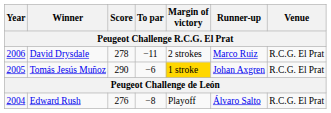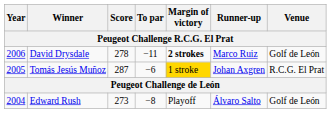 <table class=wikitable style="font-size:95%">
 <tr>
 <th>Year</th>
 <th>Winner</th>
 <th>Score</th>
 <th>To par</th>
 <th>Margin of<br>victory</th>
 <th>Runner-up</th>
 <th>Venue</th>
 </tr>
 <tr>
 <th colspan=7>Peugeot Challenge R.C.G. El Prat</th>
 </tr>
 <tr>
 <td><a href='#'>2006</a></td>
 <td> <a href='#'>David Drysdale</a></td>
 <td align=center>278</td>
 <td align=center>−11</td>
-<td>2 strokes</td>
+<td><strong>2 strokes</strong></td>
 <td> <a href='#'>Marco Ruiz</a></td>
-<td>R.C.G. El Prat</td>
+<td>Golf de León</td>
 </tr>
 <tr>
 <td><a href='#'>2005</a></td>
 <td> <a href='#'>Tomás Jesús Muñoz</a></td>
-<td align=center>290</td>
+<td align=center>287</td>
 <td align=center>−6</td>
 <td style="background: gold;">1 stroke</td>
 <td> <a href='#'>Johan Axgren</a></td>
 <td>R.C.G. El Prat</td>
 </tr>
 <tr>
 <th colspan=7>Peugeot Challenge de León</th>
 </tr>
 <tr>
 <td><a href='#'>2004</a></td>
 <td> <a href='#'>Edward Rush</a></td>
-<td align=center>276</td>
+<td align=center>273</td>
 <td align=center>−8</td>
 <td>Playoff</td>
 <td> <a href='#'>Álvaro Salto</a></td>
-<td>R.C.G. El Prat</td>
+<td>Golf de León</td>
 </tr>
 </table>
